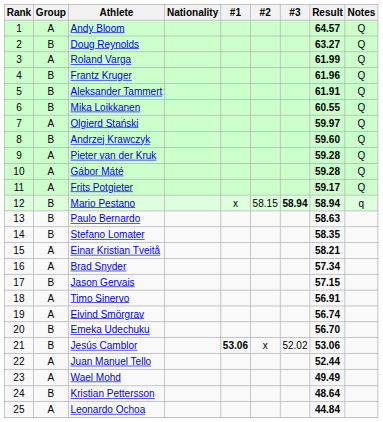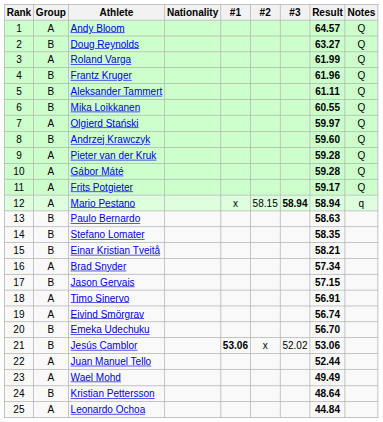 <table class="wikitable sortable" style="text-align:center;font-size:95%">
 <tr>
 <th>Rank</th>
 <th>Group</th>
 <th>Athlete</th>
 <th>Nationality</th>
 <th>#1</th>
 <th>#2</th>
 <th>#3</th>
 <th>Result</th>
 <th>Notes</th>
 </tr>
 <tr bgcolor=ccffcc>
 <td>1</td>
 <td>A</td>
 <td align="left"><a href='#'>Andy Bloom</a></td>
 <td align=left></td>
 <td></td>
 <td></td>
 <td></td>
 <td><strong>64.57</strong></td>
 <td>Q</td>
 </tr>
 <tr bgcolor=ccffcc>
 <td>2</td>
 <td>B</td>
 <td align="left"><a href='#'>Doug Reynolds</a></td>
 <td align=left></td>
 <td></td>
 <td></td>
 <td></td>
 <td><strong>63.27</strong></td>
 <td>Q</td>
 </tr>
 <tr bgcolor=ccffcc>
 <td>3</td>
 <td>A</td>
 <td align="left"><a href='#'>Roland Varga</a></td>
 <td align=left></td>
 <td></td>
 <td></td>
 <td></td>
 <td><strong>61.99</strong></td>
 <td>Q</td>
 </tr>
 <tr bgcolor=ccffcc>
 <td>4</td>
 <td>B</td>
 <td align="left"><a href='#'>Frantz Kruger</a></td>
 <td align=left></td>
 <td></td>
 <td></td>
 <td></td>
 <td><strong>61.96</strong></td>
 <td>Q</td>
 </tr>
 <tr bgcolor=ccffcc>
 <td>5</td>
 <td>B</td>
 <td align="left"><a href='#'>Aleksander Tammert</a></td>
 <td align=left></td>
 <td></td>
 <td></td>
 <td></td>
-<td><strong>61.91</strong></td>
+<td><strong>61.11</strong></td>
 <td>Q</td>
 </tr>
 <tr bgcolor=ccffcc>
 <td>6</td>
 <td>B</td>
 <td align="left"><a href='#'>Mika Loikkanen</a></td>
 <td align=left></td>
 <td></td>
 <td></td>
 <td></td>
 <td><strong>60.55</strong></td>
 <td>Q</td>
 </tr>
 <tr bgcolor=ccffcc>
 <td>7</td>
 <td>A</td>
 <td align="left"><a href='#'>Olgierd Stański</a></td>
 <td align=left></td>
 <td></td>
 <td></td>
 <td></td>
 <td><strong>59.97</strong></td>
 <td>Q</td>
 </tr>
 <tr bgcolor=ccffcc>
 <td>8</td>
 <td>B</td>
 <td align="left"><a href='#'>Andrzej Krawczyk</a></td>
 <td align=left></td>
 <td></td>
 <td></td>
 <td></td>
 <td><strong>59.60</strong></td>
 <td>Q</td>
 </tr>
 <tr bgcolor=ccffcc>
 <td>9</td>
 <td>A</td>
 <td align="left"><a href='#'>Pieter van der Kruk</a></td>
 <td align=left></td>
 <td></td>
 <td></td>
 <td></td>
 <td><strong>59.28</strong></td>
 <td>Q</td>
 </tr>
 <tr bgcolor=ccffcc>
 <td>10</td>
 <td>A</td>
 <td align="left"><a href='#'>Gábor Máté</a></td>
 <td align=left></td>
 <td></td>
 <td></td>
 <td></td>
 <td><strong>59.28</strong></td>
 <td>Q</td>
 </tr>
 <tr bgcolor=ccffcc>
 <td>11</td>
 <td>A</td>
 <td align="left"><a href='#'>Frits Potgieter</a></td>
 <td align=left></td>
 <td></td>
 <td></td>
 <td></td>
 <td><strong>59.17</strong></td>
 <td>Q</td>
 </tr>
 <tr bgcolor=ddffdd>
 <td>12</td>
-<td>B</td>
+<td>A</td>
 <td align="left"><a href='#'>Mario Pestano</a></td>
 <td align=left></td>
 <td>x</td>
 <td>58.15</td>
 <td><strong>58.94</strong></td>
 <td><strong>58.94</strong></td>
 <td>q</td>
 </tr>
 <tr>
 <td>13</td>
 <td>B</td>
 <td align="left"><a href='#'>Paulo Bernardo</a></td>
 <td align=left></td>
 <td></td>
 <td></td>
 <td></td>
 <td><strong>58.63</strong></td>
 <td></td>
 </tr>
 <tr>
 <td>14</td>
 <td>B</td>
 <td align="left"><a href='#'>Stefano Lomater</a></td>
 <td align=left></td>
 <td></td>
 <td></td>
 <td></td>
 <td><strong>58.35</strong></td>
 <td></td>
 </tr>
 <tr>
 <td>15</td>
-<td>A</td>
+<td>B</td>
 <td align="left"><a href='#'>Einar Kristian Tveitå</a></td>
 <td align=left></td>
 <td></td>
 <td></td>
 <td></td>
 <td><strong>58.21</strong></td>
 <td></td>
 </tr>
 <tr>
 <td>16</td>
 <td>A</td>
 <td align="left"><a href='#'>Brad Snyder</a></td>
 <td align=left></td>
 <td></td>
 <td></td>
 <td></td>
 <td><strong>57.34</strong></td>
 <td></td>
 </tr>
 <tr>
 <td>17</td>
 <td>B</td>
 <td align="left"><a href='#'>Jason Gervais</a></td>
 <td align=left></td>
 <td></td>
 <td></td>
 <td></td>
 <td><strong>57.15</strong></td>
 <td></td>
 </tr>
 <tr>
 <td>18</td>
 <td>A</td>
 <td align="left"><a href='#'>Timo Sinervo</a></td>
 <td align=left></td>
 <td></td>
 <td></td>
 <td></td>
 <td><strong>56.91</strong></td>
 <td></td>
 </tr>
 <tr>
 <td>19</td>
 <td>A</td>
 <td align="left"><a href='#'>Eivind Smörgrav</a></td>
 <td align=left></td>
 <td></td>
 <td></td>
 <td></td>
 <td><strong>56.74</strong></td>
 <td></td>
 </tr>
 <tr>
 <td>20</td>
 <td>B</td>
 <td align="left"><a href='#'>Emeka Udechuku</a></td>
 <td align=left></td>
 <td></td>
 <td></td>
 <td></td>
 <td><strong>56.70</strong></td>
 <td></td>
 </tr>
 <tr>
 <td>21</td>
 <td>B</td>
 <td align="left"><a href='#'>Jesús Camblor</a></td>
 <td align=left></td>
 <td><strong>53.06</strong></td>
 <td>x</td>
 <td>52.02</td>
 <td><strong>53.06</strong></td>
 <td></td>
 </tr>
 <tr>
 <td>22</td>
 <td>A</td>
 <td align="left"><a href='#'>Juan Manuel Tello</a></td>
 <td align=left></td>
 <td></td>
 <td></td>
 <td></td>
 <td><strong>52.44</strong></td>
 <td></td>
 </tr>
 <tr>
 <td>23</td>
 <td>A</td>
 <td align="left"><a href='#'>Wael Mohd</a></td>
 <td align=left></td>
 <td></td>
 <td></td>
 <td></td>
 <td><strong>49.49</strong></td>
 <td></td>
 </tr>
 <tr>
 <td>24</td>
 <td>B</td>
 <td align="left"><a href='#'>Kristian Pettersson</a></td>
 <td align=left></td>
 <td></td>
 <td></td>
 <td></td>
 <td><strong>48.64</strong></td>
 <td></td>
 </tr>
 <tr>
 <td>25</td>
 <td>A</td>
 <td align="left"><a href='#'>Leonardo Ochoa</a></td>
 <td align=left></td>
 <td></td>
 <td></td>
 <td></td>
 <td><strong>44.84</strong></td>
 <td></td>
 </tr>
 </table>
